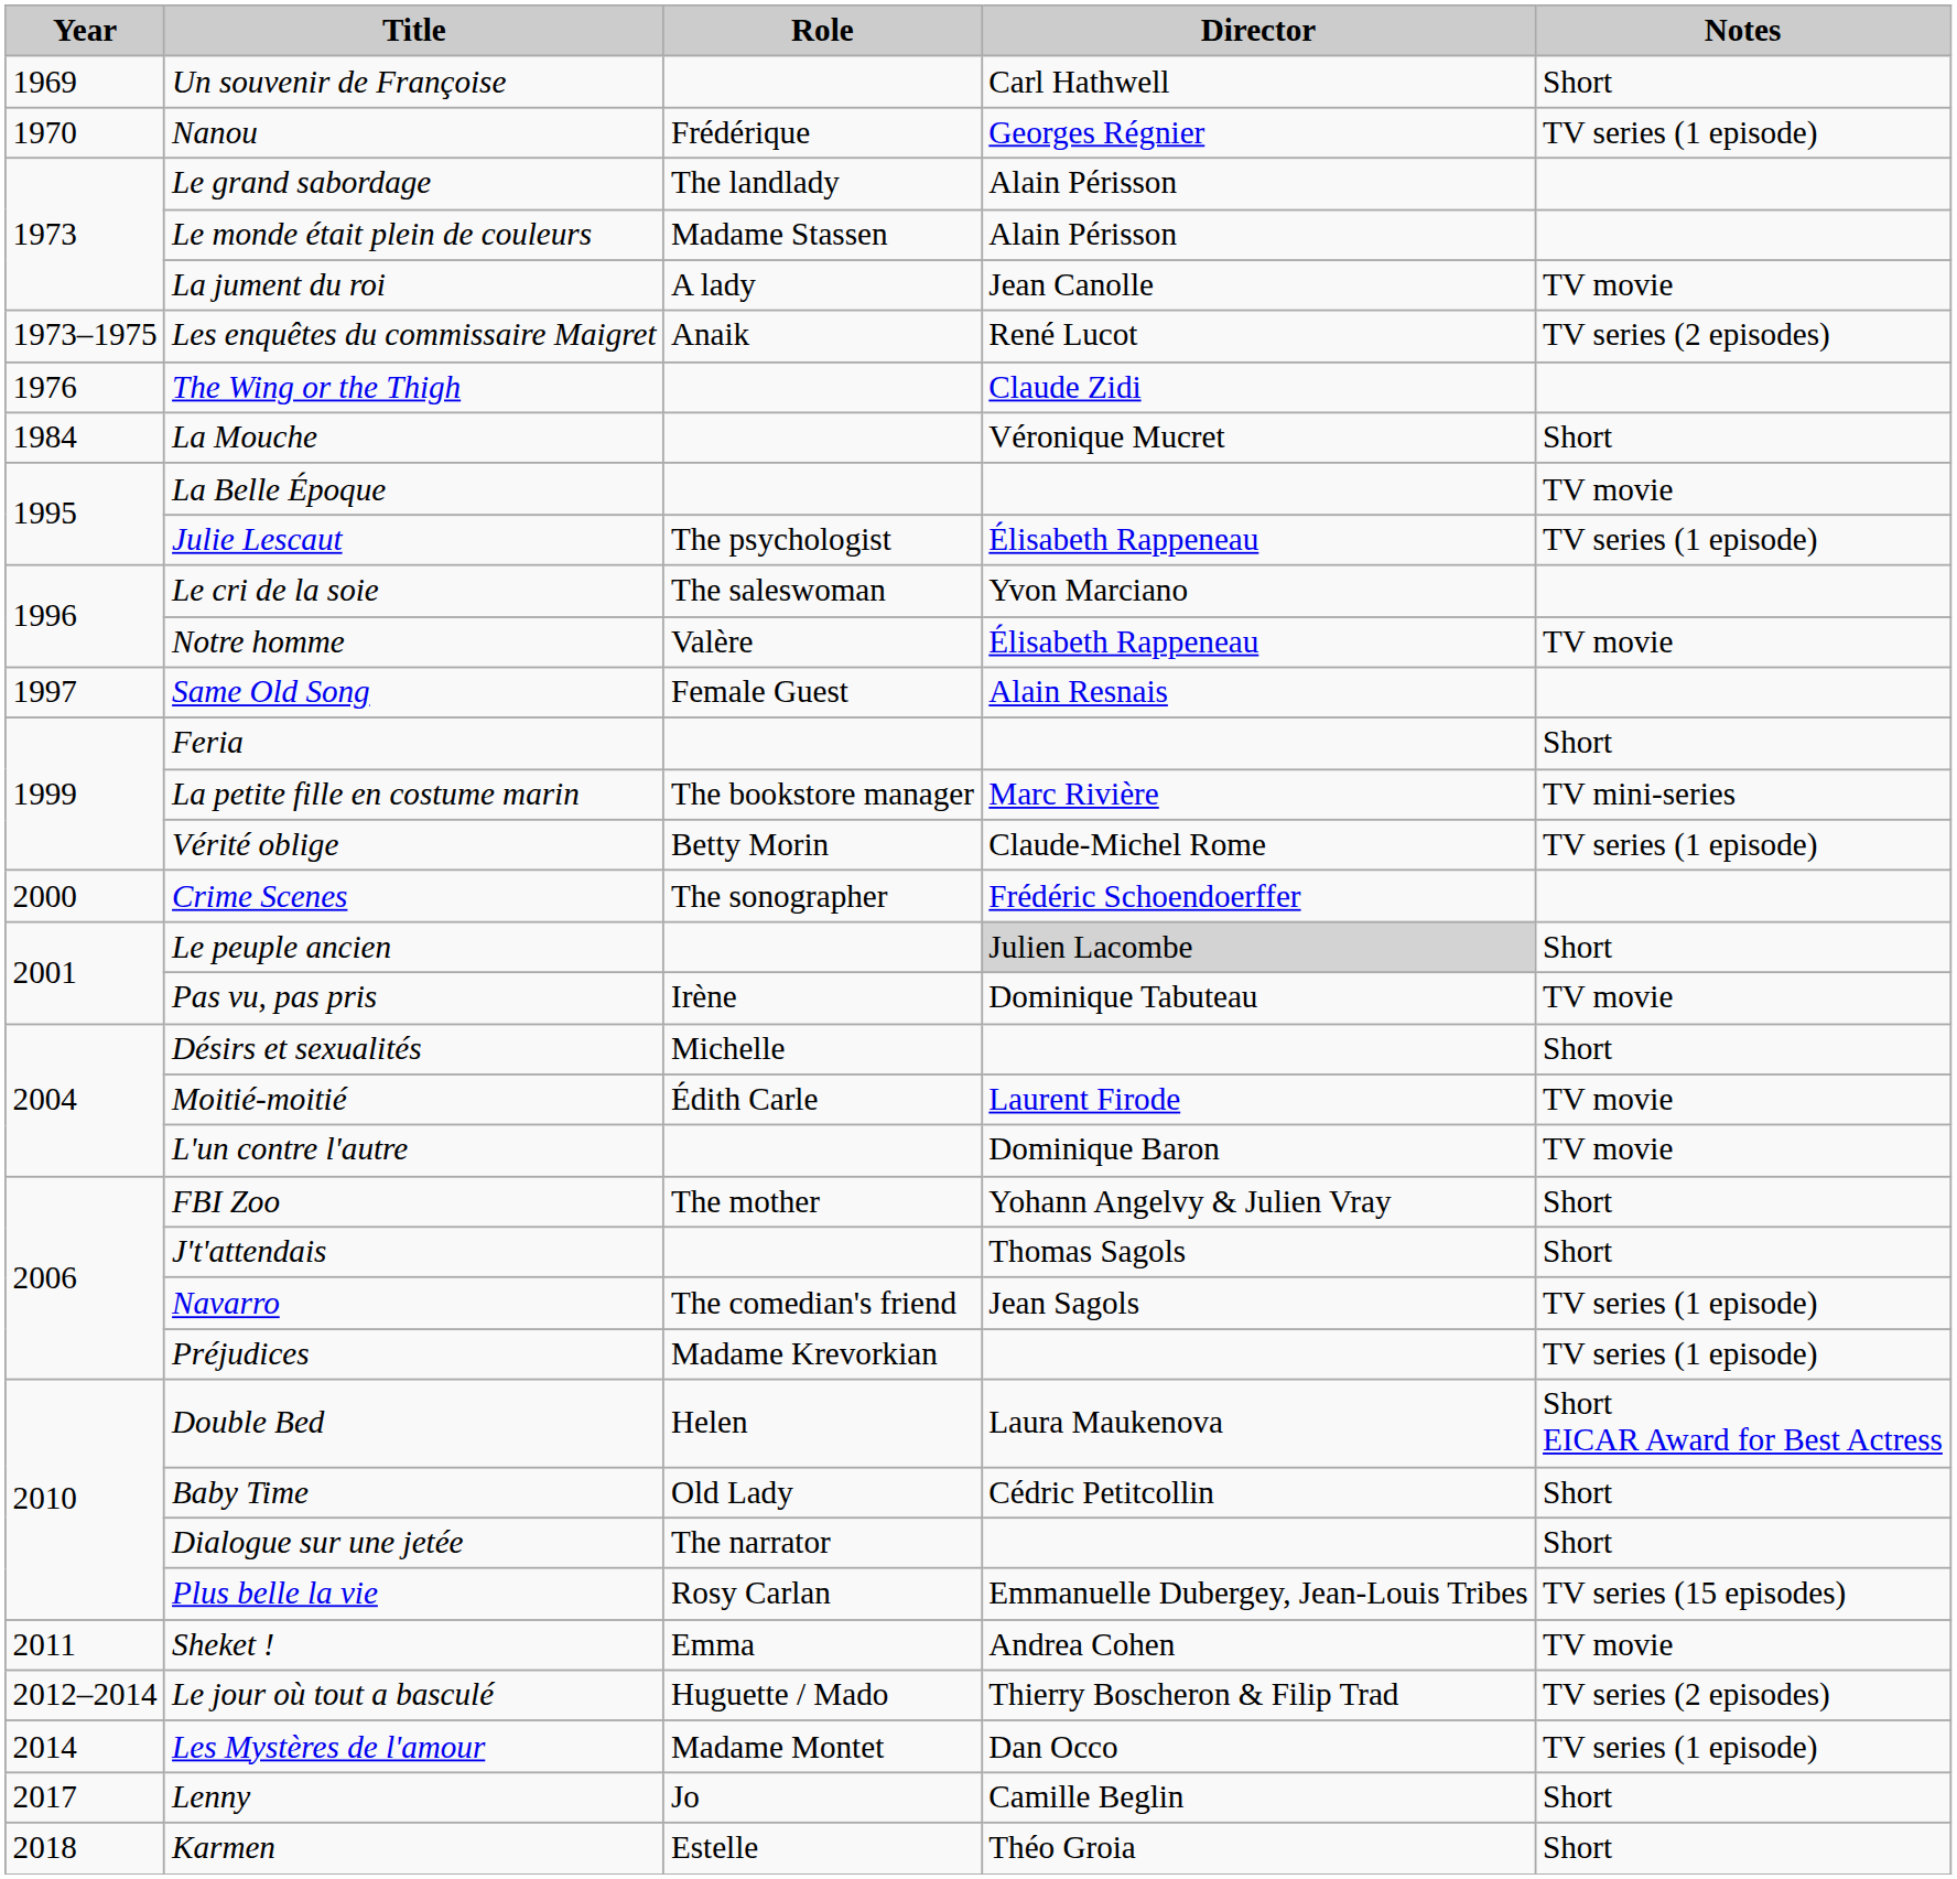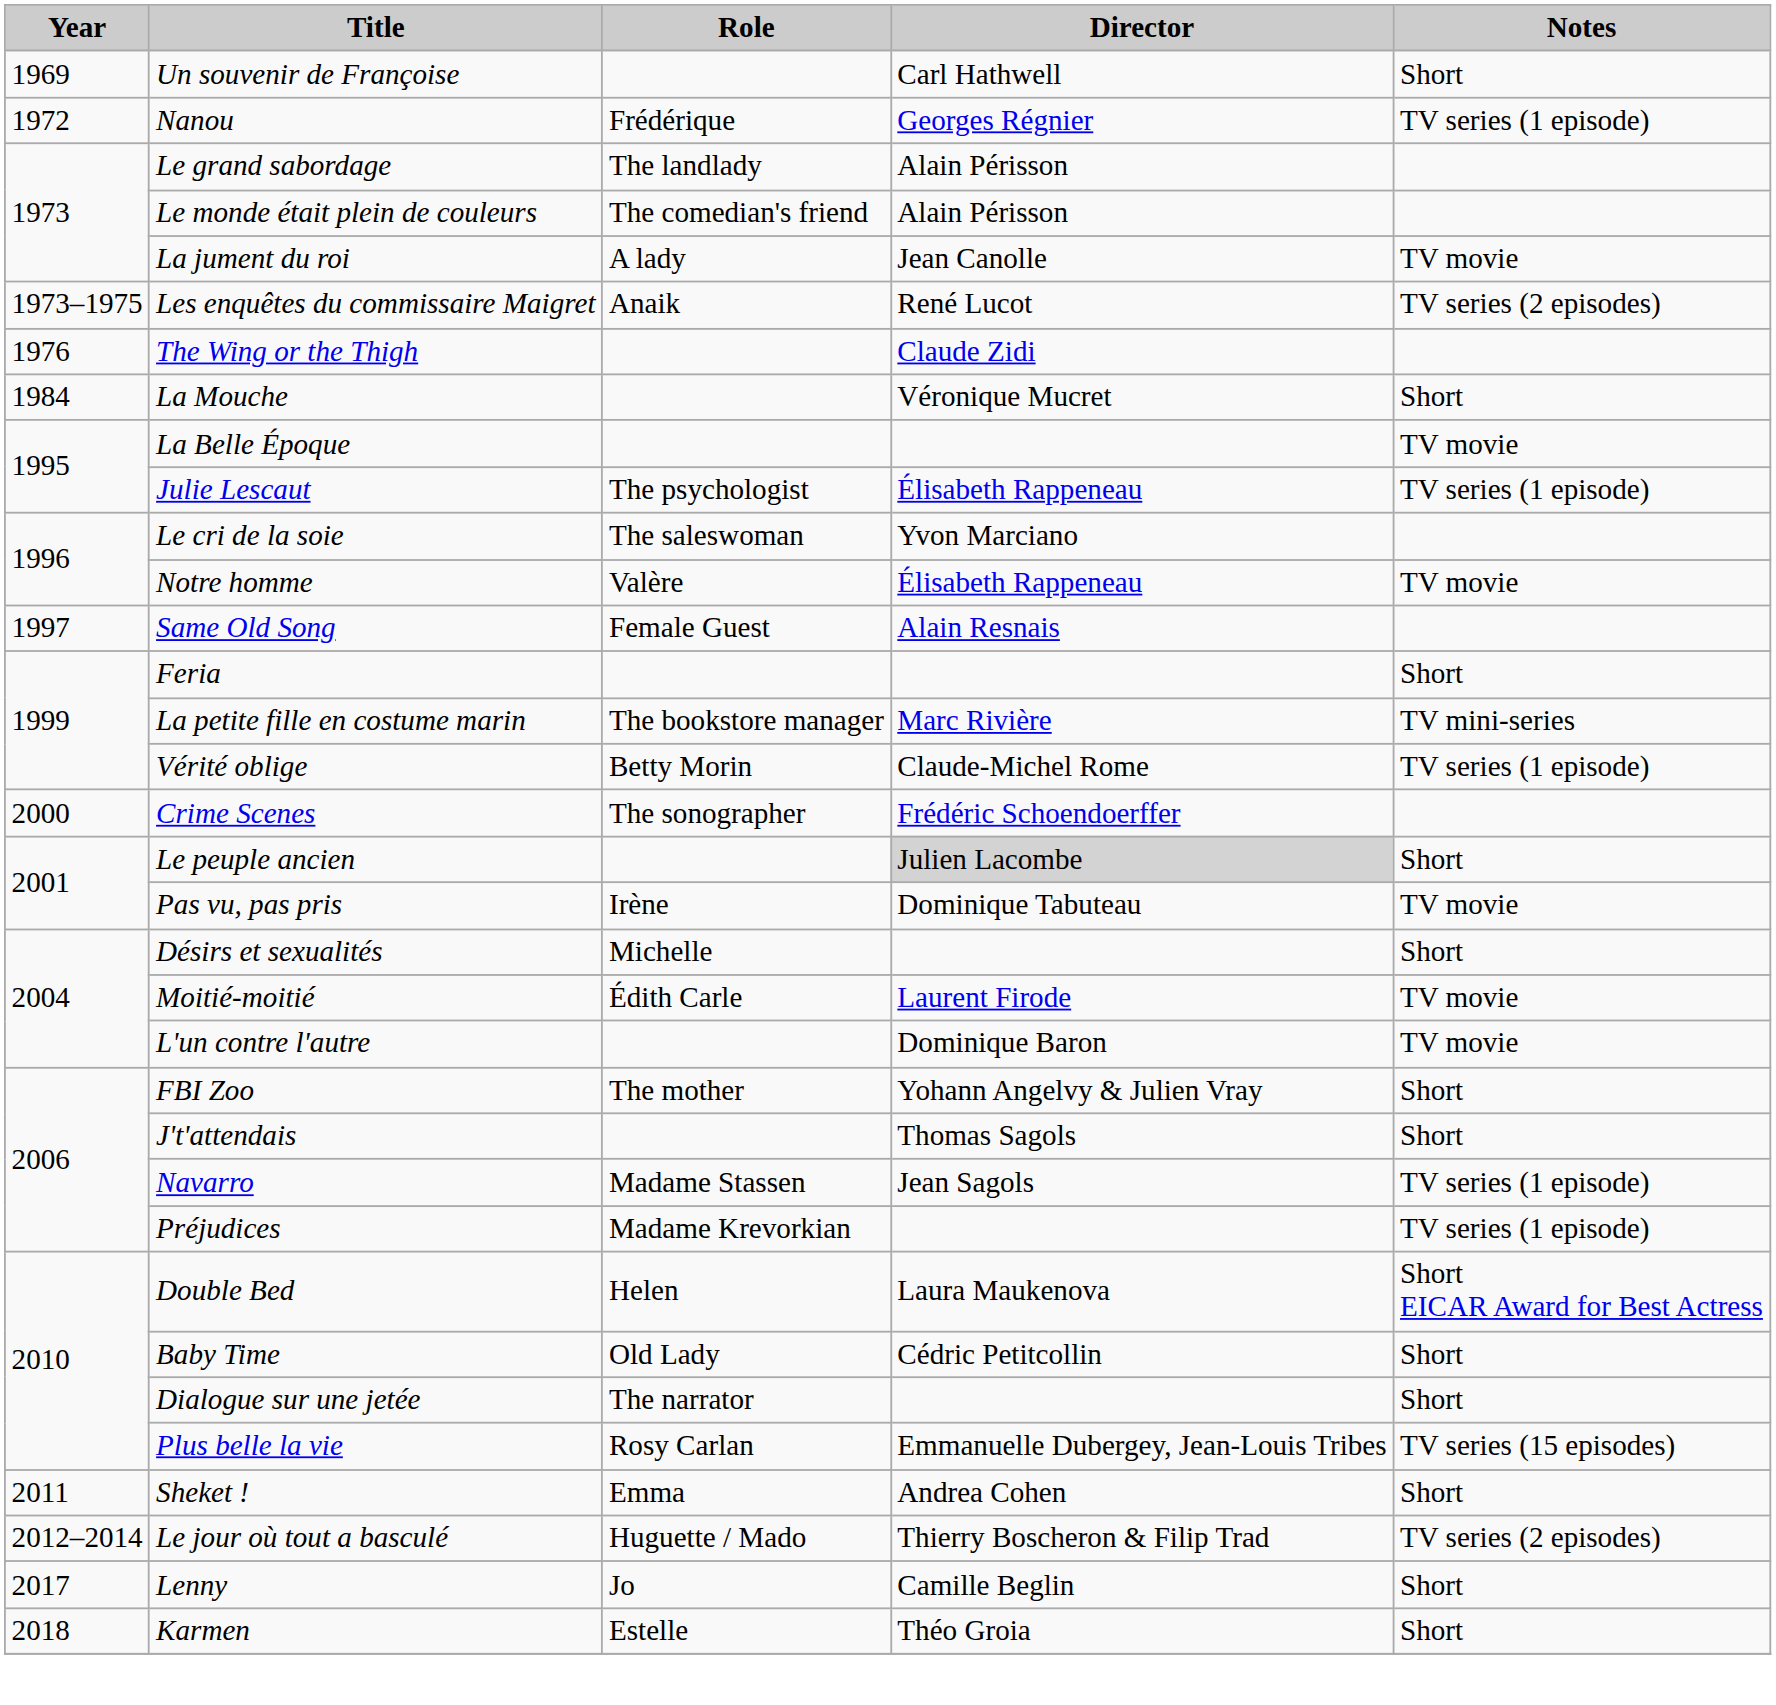 <table class="wikitable">
 <tr>
 <th style="background: #CCCCCC;">Year</th>
 <th style="background: #CCCCCC;">Title</th>
 <th style="background: #CCCCCC;">Role</th>
 <th style="background: #CCCCCC;">Director</th>
 <th style="background: #CCCCCC;">Notes</th>
 </tr>
 <tr>
 <td>1969</td>
 <td><em>Un souvenir de Françoise</em></td>
 <td></td>
 <td>Carl Hathwell</td>
 <td>Short</td>
 </tr>
 <tr>
-<td>1970</td>
+<td>1972</td>
 <td><em>Nanou</em></td>
 <td>Frédérique</td>
 <td><a href='#'>Georges Régnier</a></td>
 <td>TV series (1 episode)</td>
 </tr>
 <tr>
 <td rowspan=3>1973</td>
 <td><em>Le grand sabordage</em></td>
 <td>The landlady</td>
 <td>Alain Périsson</td>
 <td></td>
 </tr>
 <tr>
 <td><em>Le monde était plein de couleurs</em></td>
-<td>Madame Stassen</td>
+<td>The comedian's friend</td>
 <td>Alain Périsson</td>
 <td></td>
 </tr>
 <tr>
 <td><em>La jument du roi</em></td>
 <td>A lady</td>
 <td>Jean Canolle</td>
 <td>TV movie</td>
 </tr>
 <tr>
 <td>1973–1975</td>
 <td><em>Les enquêtes du commissaire Maigret</em></td>
 <td>Anaik</td>
 <td>René Lucot</td>
 <td>TV series (2 episodes)</td>
 </tr>
 <tr>
 <td>1976</td>
 <td><em><a href='#'>The Wing or the Thigh</a></em></td>
 <td></td>
 <td><a href='#'>Claude Zidi</a></td>
 <td></td>
 </tr>
 <tr>
 <td>1984</td>
 <td><em>La Mouche</em></td>
 <td></td>
 <td>Véronique Mucret</td>
 <td>Short</td>
 </tr>
 <tr>
 <td rowspan=2>1995</td>
 <td><em>La Belle Époque</em></td>
 <td></td>
 <td></td>
 <td>TV movie</td>
 </tr>
 <tr>
 <td><em><a href='#'>Julie Lescaut</a></em></td>
 <td>The psychologist</td>
 <td><a href='#'>Élisabeth Rappeneau</a></td>
 <td>TV series (1 episode)</td>
 </tr>
 <tr>
 <td rowspan=2>1996</td>
 <td><em>Le cri de la soie</em></td>
 <td>The saleswoman</td>
 <td>Yvon Marciano</td>
 <td></td>
 </tr>
 <tr>
 <td><em>Notre homme</em></td>
 <td>Valère</td>
 <td><a href='#'>Élisabeth Rappeneau</a></td>
 <td>TV movie</td>
 </tr>
 <tr>
 <td>1997</td>
 <td><em><a href='#'>Same Old Song</a></em></td>
 <td>Female Guest</td>
 <td><a href='#'>Alain Resnais</a></td>
 <td></td>
 </tr>
 <tr>
 <td rowspan=3>1999</td>
 <td><em>Feria</em></td>
 <td></td>
 <td></td>
 <td>Short</td>
 </tr>
 <tr>
 <td><em>La petite fille en costume marin</em></td>
 <td>The bookstore manager</td>
 <td><a href='#'>Marc Rivière</a></td>
 <td>TV mini-series</td>
 </tr>
 <tr>
 <td><em>Vérité oblige</em></td>
 <td>Betty Morin</td>
 <td>Claude-Michel Rome</td>
 <td>TV series (1 episode)</td>
 </tr>
 <tr>
 <td>2000</td>
 <td><em><a href='#'>Crime Scenes</a></em></td>
 <td>The sonographer</td>
 <td><a href='#'>Frédéric Schoendoerffer</a></td>
 <td></td>
 </tr>
 <tr>
 <td rowspan=2>2001</td>
 <td><em>Le peuple ancien</em></td>
 <td></td>
 <td style="background: lightgrey;">Julien Lacombe</td>
 <td>Short</td>
 </tr>
 <tr>
 <td><em>Pas vu, pas pris</em></td>
 <td>Irène</td>
 <td>Dominique Tabuteau</td>
 <td>TV movie</td>
 </tr>
 <tr>
 <td rowspan=3>2004</td>
 <td><em>Désirs et sexualités</em></td>
 <td>Michelle</td>
 <td></td>
 <td>Short</td>
 </tr>
 <tr>
 <td><em>Moitié-moitié</em></td>
 <td>Édith Carle</td>
 <td><a href='#'>Laurent Firode</a></td>
 <td>TV movie</td>
 </tr>
 <tr>
 <td><em>L'un contre l'autre</em></td>
 <td></td>
 <td>Dominique Baron</td>
 <td>TV movie</td>
 </tr>
 <tr>
 <td rowspan=4>2006</td>
 <td><em>FBI Zoo</em></td>
 <td>The mother</td>
 <td>Yohann Angelvy & Julien Vray</td>
 <td>Short</td>
 </tr>
 <tr>
 <td><em>J't'attendais</em></td>
 <td></td>
 <td>Thomas Sagols</td>
 <td>Short</td>
 </tr>
 <tr>
 <td><em><a href='#'>Navarro</a></em></td>
-<td>The comedian's friend</td>
+<td>Madame Stassen</td>
 <td>Jean Sagols</td>
 <td>TV series (1 episode)</td>
 </tr>
 <tr>
 <td><em>Préjudices</em></td>
 <td>Madame Krevorkian</td>
 <td></td>
 <td>TV series (1 episode)</td>
 </tr>
 <tr>
 <td rowspan=4>2010</td>
 <td><em>Double Bed</em></td>
 <td>Helen</td>
 <td>Laura Maukenova</td>
 <td>Short<br><a href='#'>EICAR Award for Best Actress</a></td>
 </tr>
 <tr>
 <td><em>Baby Time</em></td>
 <td>Old Lady</td>
 <td>Cédric Petitcollin</td>
 <td>Short</td>
 </tr>
 <tr>
 <td><em>Dialogue sur une jetée</em></td>
 <td>The narrator</td>
 <td></td>
 <td>Short</td>
 </tr>
 <tr>
 <td><em><a href='#'>Plus belle la vie</a></em></td>
 <td>Rosy Carlan</td>
 <td>Emmanuelle Dubergey, Jean-Louis Tribes</td>
 <td>TV series (15 episodes)</td>
 </tr>
 <tr>
 <td>2011</td>
 <td><em>Sheket !</em></td>
 <td>Emma</td>
 <td>Andrea Cohen</td>
-<td>TV movie</td>
+<td>Short</td>
 </tr>
 <tr>
 <td>2012–2014</td>
 <td><em>Le jour où tout a basculé</em></td>
 <td>Huguette / Mado</td>
 <td>Thierry Boscheron & Filip Trad</td>
 <td>TV series (2 episodes)</td>
-</tr>
-<tr>
-<td>2014</td>
-<td><em><a href='#'>Les Mystères de l'amour</a></em></td>
-<td>Madame Montet</td>
-<td>Dan Occo</td>
-<td>TV series (1 episode)</td>
 </tr>
 <tr>
 <td>2017</td>
 <td><em>Lenny</em></td>
 <td>Jo</td>
 <td>Camille Beglin</td>
 <td>Short</td>
 </tr>
 <tr>
 <td>2018</td>
 <td><em>Karmen</em></td>
 <td>Estelle</td>
 <td>Théo Groia</td>
 <td>Short</td>
 </tr>
 <tr>
 </tr>
 </table>
